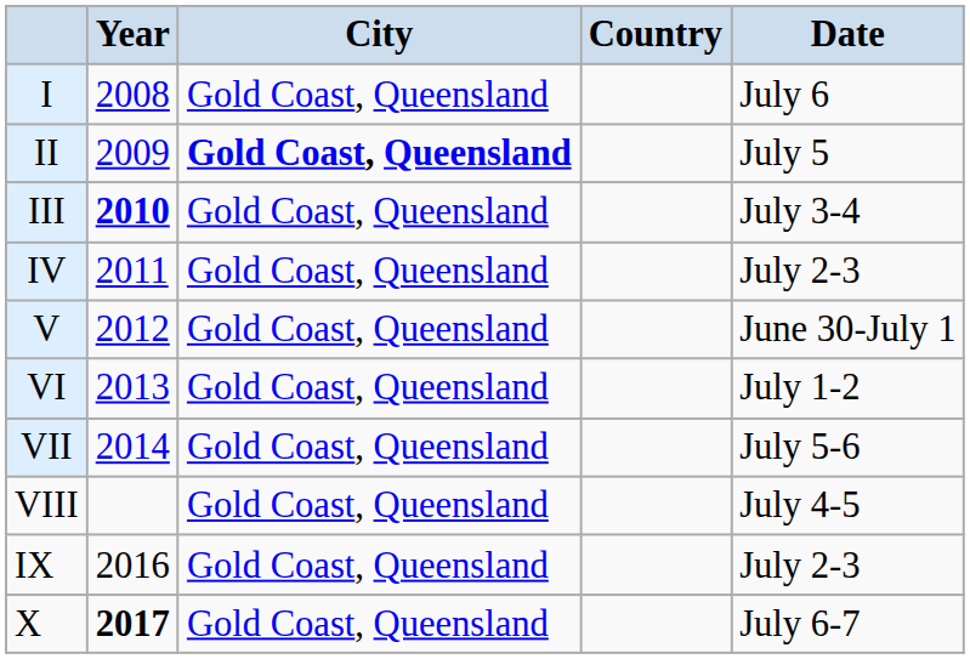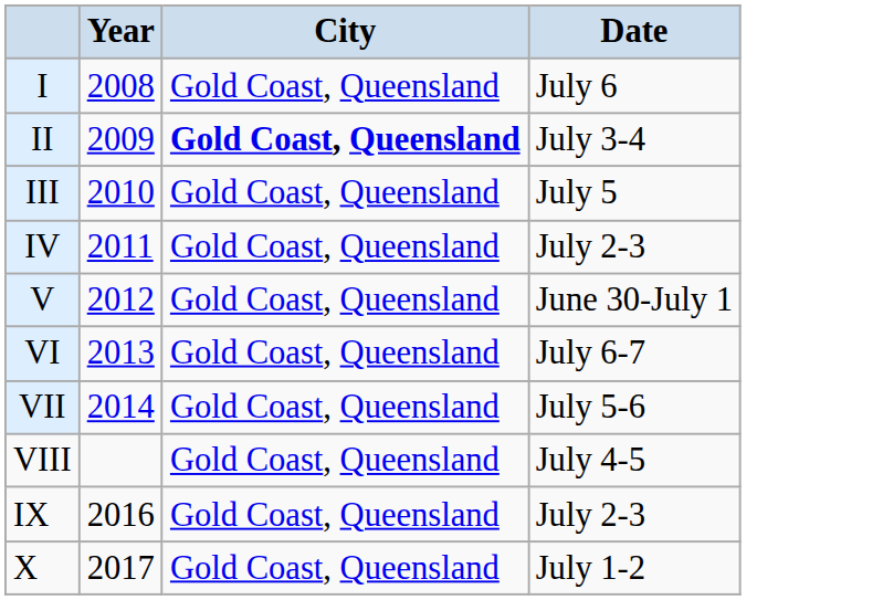 <table class="wikitable" align="center">
 <tr>
 <th style="background-color: #CCDDEE;"></th>
 <th style="background-color: #CCDDEE;">Year</th>
 <th style="background-color: #CCDDEE;">City</th>
-<th style="background-color: #CCDDEE;">Country</th>
 <th style="background-color: #CCDDEE;">Date</th>
 </tr>
 <tr>
 <td bgcolor=DDEEFF align="center">I</td>
 <td><a href='#'>2008</a></td>
 <td><a href='#'>Gold Coast</a>, <a href='#'>Queensland</a></td>
-<td></td>
 <td>July 6</td>
 </tr>
 <tr>
 <td bgcolor=DDEEFF align="center">II</td>
 <td><a href='#'>2009</a></td>
 <td><strong><a href='#'>Gold Coast</a>, <a href='#'>Queensland</a></strong></td>
-<td></td>
-<td>July 5</td>
+<td>July 3-4</td>
 </tr>
 <tr>
 <td bgcolor=DDEEFF align="center">III</td>
-<td><strong><a href='#'>2010</a></strong></td>
+<td><a href='#'>2010</a></td>
 <td><a href='#'>Gold Coast</a>, <a href='#'>Queensland</a></td>
-<td></td>
-<td>July 3-4</td>
+<td>July 5</td>
 </tr>
 <tr>
 <td bgcolor=DDEEFF align="center">IV</td>
 <td><a href='#'>2011</a></td>
 <td><a href='#'>Gold Coast</a>, <a href='#'>Queensland</a></td>
-<td></td>
 <td>July 2-3</td>
 </tr>
 <tr>
 <td bgcolor=DDEEFF align="center">V</td>
 <td><a href='#'>2012</a></td>
 <td><a href='#'>Gold Coast</a>, <a href='#'>Queensland</a></td>
-<td></td>
 <td>June 30-July 1</td>
 </tr>
 <tr>
 <td bgcolor=DDEEFF align="center">VI</td>
 <td><a href='#'>2013</a></td>
 <td><a href='#'>Gold Coast</a>, <a href='#'>Queensland</a></td>
-<td></td>
-<td>July 1-2</td>
+<td>July 6-7</td>
 </tr>
 <tr>
 <td bgcolor=DDEEFF align="center">VII</td>
 <td><a href='#'>2014</a></td>
 <td><a href='#'>Gold Coast</a>, <a href='#'>Queensland</a></td>
-<td></td>
 <td>July 5-6</td>
 </tr>
 <tr>
 <td>VIII</td>
 <td></td>
 <td><a href='#'>Gold Coast</a>, <a href='#'>Queensland</a></td>
-<td></td>
 <td>July 4-5</td>
 </tr>
 <tr>
 <td>IX</td>
 <td>2016</td>
 <td><a href='#'>Gold Coast</a>, <a href='#'>Queensland</a></td>
-<td></td>
 <td>July 2-3</td>
 </tr>
 <tr>
 <td>X</td>
-<td><strong>2017</strong></td>
+<td>2017</td>
 <td><a href='#'>Gold Coast</a>, <a href='#'>Queensland</a></td>
-<td></td>
-<td>July 6-7</td>
+<td>July 1-2</td>
 </tr>
 </table>
